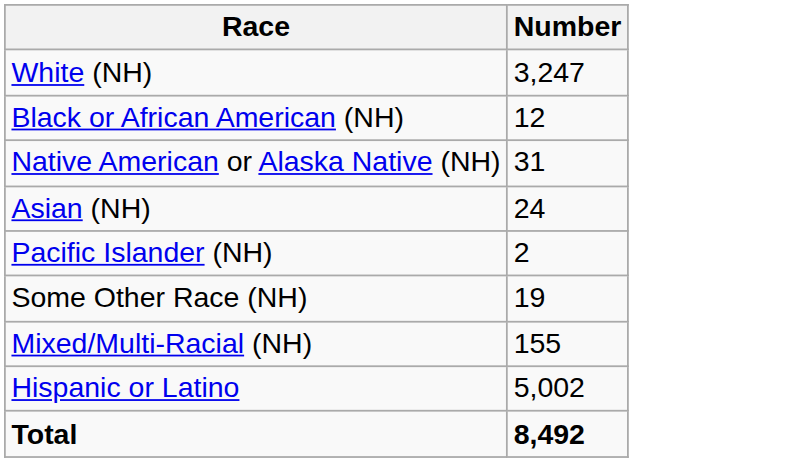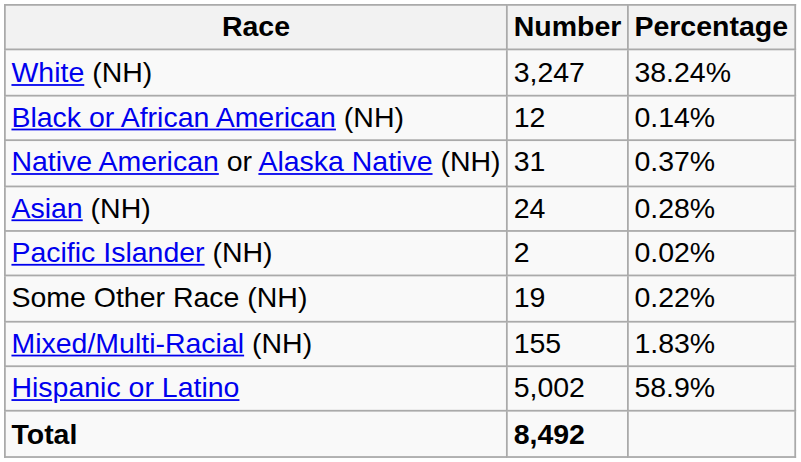 <table class="wikitable">
 <tr>
 <th>Race</th>
 <th>Number</th>
+<th>Percentage</th>
 </tr>
 <tr>
 <td><a href='#'>White</a> (NH)</td>
 <td>3,247</td>
+<td>38.24%</td>
 </tr>
 <tr>
 <td><a href='#'>Black or African American</a> (NH)</td>
 <td>12</td>
+<td>0.14%</td>
 </tr>
 <tr>
 <td><a href='#'>Native American</a> or <a href='#'>Alaska Native</a> (NH)</td>
 <td>31</td>
+<td>0.37%</td>
 </tr>
 <tr>
 <td><a href='#'>Asian</a> (NH)</td>
 <td>24</td>
+<td>0.28%</td>
 </tr>
 <tr>
 <td><a href='#'>Pacific Islander</a> (NH)</td>
 <td>2</td>
+<td>0.02%</td>
 </tr>
 <tr>
 <td>Some Other Race (NH)</td>
 <td>19</td>
+<td>0.22%</td>
 </tr>
 <tr>
 <td><a href='#'>Mixed/Multi-Racial</a> (NH)</td>
 <td>155</td>
+<td>1.83%</td>
 </tr>
 <tr>
 <td><a href='#'>Hispanic or Latino</a></td>
 <td>5,002</td>
+<td>58.9%</td>
 </tr>
 <tr>
 <td><strong>Total</strong></td>
 <td><strong>8,492</strong></td>
+<td></td>
 </tr>
 </table>
